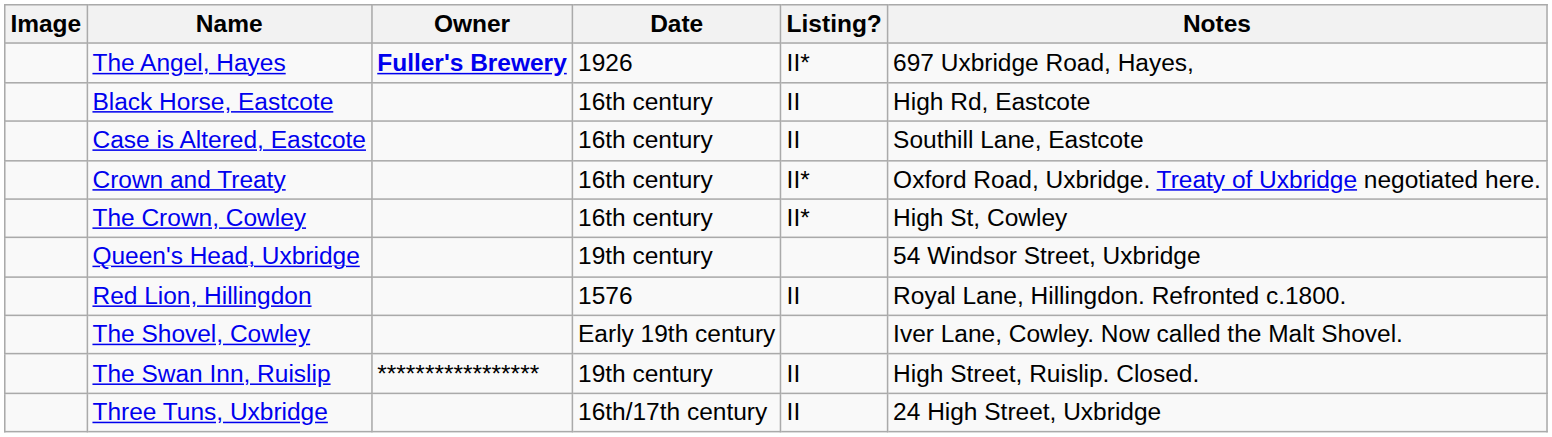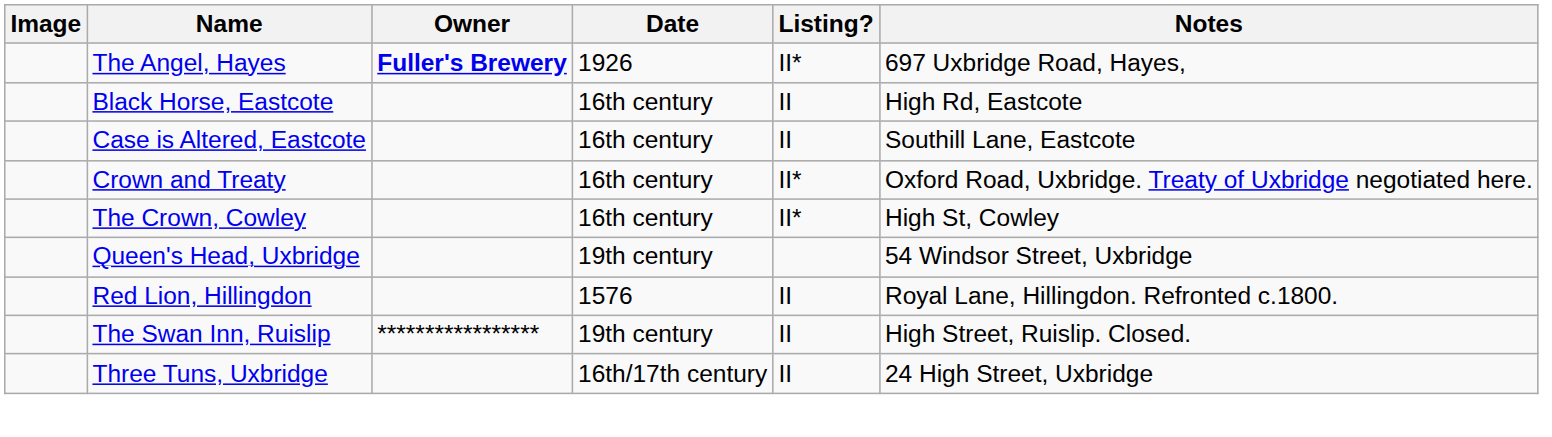 <table class="wikitable sortable">
 <tr>
 <th>Image</th>
 <th>Name</th>
 <th>Owner</th>
 <th>Date</th>
 <th>Listing?</th>
 <th>Notes</th>
 </tr>
 <tr>
 <td></td>
 <td><a href='#'>The Angel, Hayes</a></td>
 <td><strong><a href='#'>Fuller's Brewery</a></strong></td>
 <td>1926</td>
 <td>II*</td>
 <td>697 Uxbridge Road, Hayes,</td>
 </tr>
 <tr>
 <td></td>
 <td><a href='#'>Black Horse, Eastcote</a></td>
 <td></td>
 <td>16th century</td>
 <td>II</td>
 <td>High Rd, Eastcote</td>
 </tr>
 <tr>
 <td></td>
 <td><a href='#'>Case is Altered, Eastcote</a></td>
 <td></td>
 <td>16th century</td>
 <td>II</td>
 <td>Southill Lane, Eastcote</td>
 </tr>
 <tr>
 <td></td>
 <td><a href='#'>Crown and Treaty</a></td>
 <td></td>
 <td>16th century</td>
 <td>II*</td>
 <td>Oxford Road, Uxbridge. <a href='#'>Treaty of Uxbridge</a> negotiated here.</td>
 </tr>
 <tr>
 <td></td>
 <td><a href='#'>The Crown, Cowley</a></td>
 <td></td>
 <td>16th century</td>
 <td>II*</td>
 <td>High St, Cowley</td>
 </tr>
 <tr>
 <td></td>
 <td><a href='#'>Queen's Head, Uxbridge</a></td>
 <td></td>
 <td>19th century</td>
 <td></td>
 <td>54 Windsor Street, Uxbridge</td>
 </tr>
 <tr>
 <td></td>
 <td><a href='#'>Red Lion, Hillingdon</a></td>
 <td></td>
 <td>1576</td>
 <td>II</td>
 <td>Royal Lane, Hillingdon. Refronted c.1800.</td>
 </tr>
 <tr>
 <td></td>
-<td><a href='#'>The Shovel, Cowley</a></td>
-<td></td>
-<td>Early 19th century</td>
-<td></td>
-<td>Iver Lane, Cowley. Now called the Malt Shovel.</td>
-</tr>
-<tr>
-<td></td>
 <td><a href='#'>The Swan Inn, Ruislip</a></td>
 <td>*****************</td>
 <td>19th century</td>
 <td>II</td>
 <td>High Street, Ruislip. Closed.</td>
 </tr>
 <tr>
 <td></td>
 <td><a href='#'>Three Tuns, Uxbridge</a></td>
 <td></td>
 <td>16th/17th century</td>
 <td>II</td>
 <td>24 High Street, Uxbridge</td>
 </tr>
 </table>
